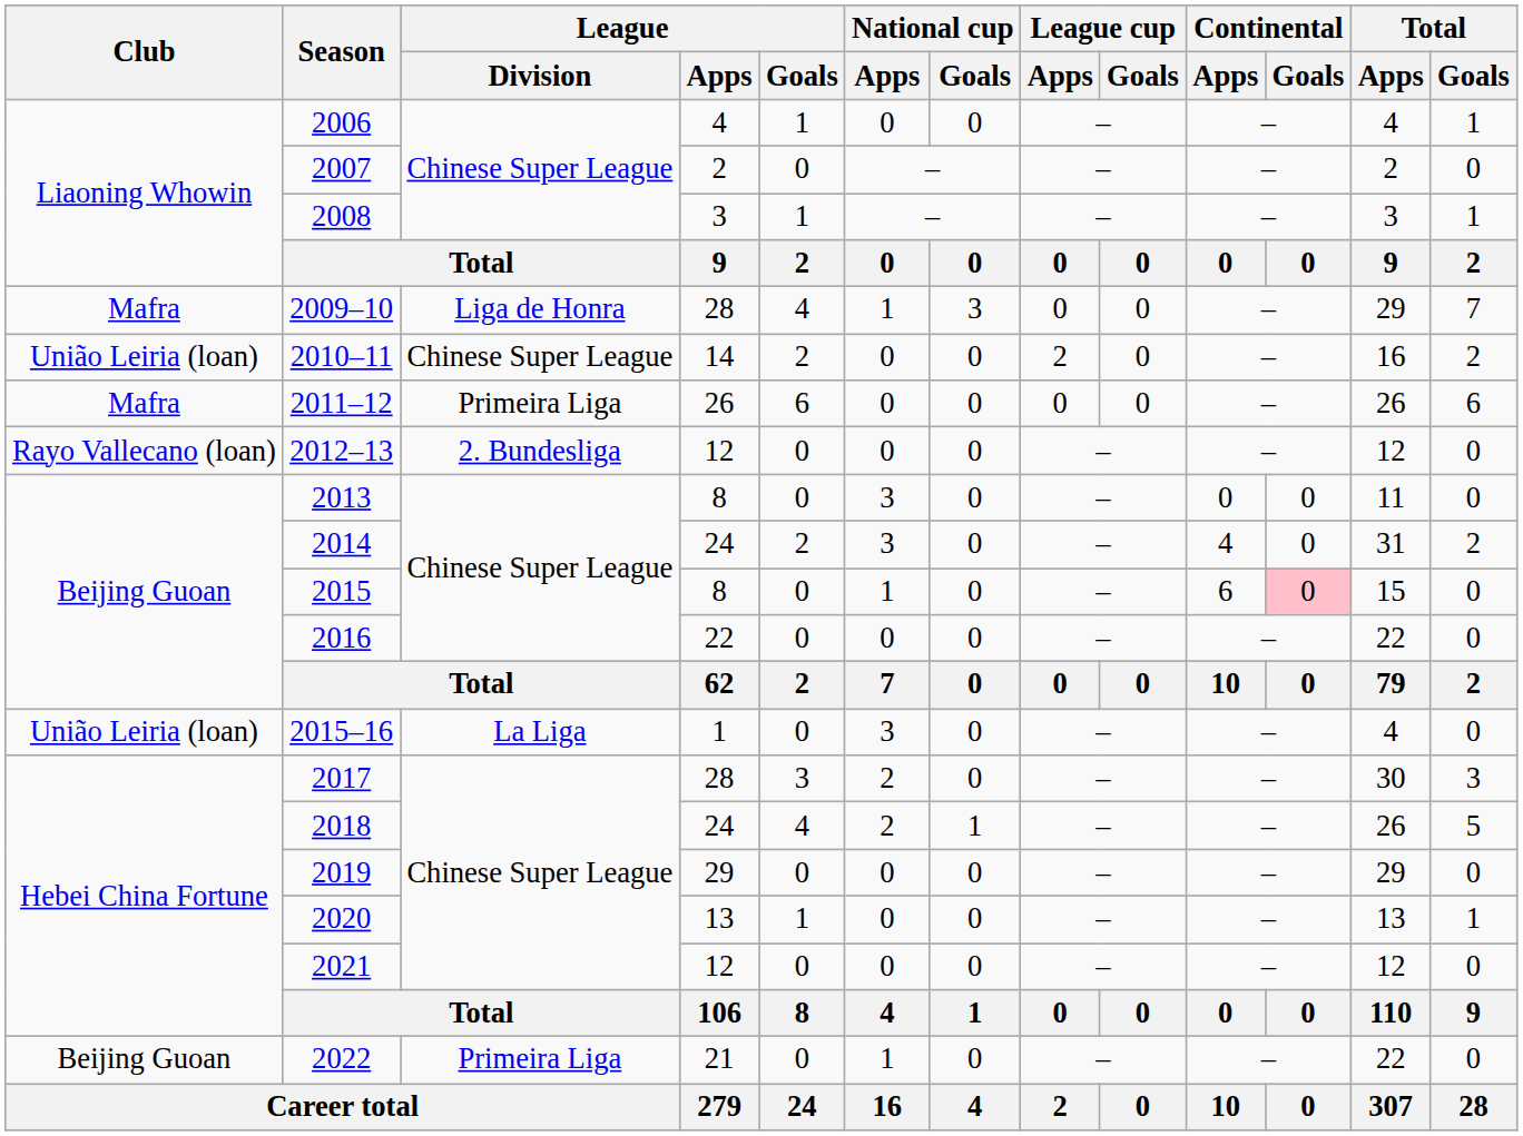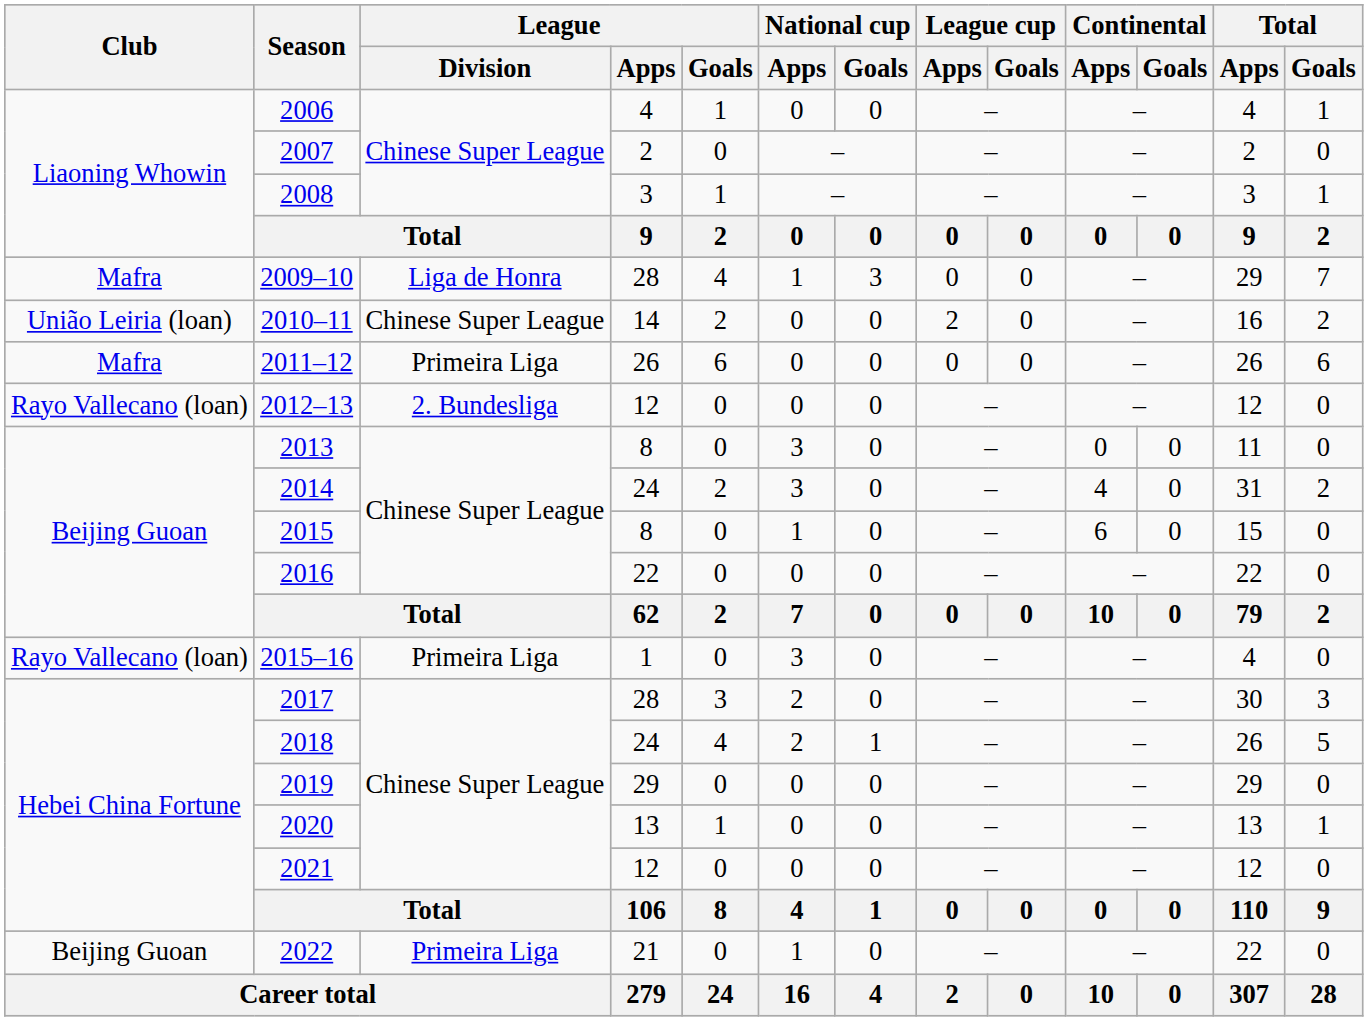 <table class="wikitable" style="text-align: center">
 <tr>
 <th rowspan="2">Club</th>
 <th rowspan="2">Season</th>
 <th colspan="3">League</th>
 <th colspan="2">National cup</th>
 <th colspan="2">League cup</th>
 <th colspan="2">Continental</th>
 <th colspan="2">Total</th>
 </tr>
 <tr>
 <th>Division</th>
 <th>Apps</th>
 <th>Goals</th>
 <th>Apps</th>
 <th>Goals</th>
 <th>Apps</th>
 <th>Goals</th>
 <th>Apps</th>
 <th>Goals</th>
 <th>Apps</th>
 <th>Goals</th>
 </tr>
 <tr>
 <td rowspan="4"><a href='#'>Liaoning Whowin</a></td>
 <td><a href='#'>2006</a></td>
 <td rowspan="3"><a href='#'>Chinese Super League</a></td>
 <td>4</td>
 <td>1</td>
 <td>0</td>
 <td>0</td>
 <td colspan="2">–</td>
 <td colspan="2">–</td>
 <td>4</td>
 <td>1</td>
 </tr>
 <tr>
 <td><a href='#'>2007</a></td>
 <td>2</td>
 <td>0</td>
 <td colspan="2">–</td>
 <td colspan="2">–</td>
 <td colspan="2">–</td>
 <td>2</td>
 <td>0</td>
 </tr>
 <tr>
 <td><a href='#'>2008</a></td>
 <td>3</td>
 <td>1</td>
 <td colspan="2">–</td>
 <td colspan="2">–</td>
 <td colspan="2">–</td>
 <td>3</td>
 <td>1</td>
 </tr>
 <tr>
 <th colspan="2">Total</th>
 <th>9</th>
 <th>2</th>
 <th>0</th>
 <th>0</th>
 <th>0</th>
 <th>0</th>
 <th>0</th>
 <th>0</th>
 <th>9</th>
 <th>2</th>
 </tr>
 <tr>
 <td><a href='#'>Mafra</a></td>
 <td><a href='#'>2009–10</a></td>
 <td><a href='#'>Liga de Honra</a></td>
 <td>28</td>
 <td>4</td>
 <td>1</td>
 <td>3</td>
 <td>0</td>
 <td>0</td>
 <td colspan="2">–</td>
 <td>29</td>
 <td>7</td>
 </tr>
 <tr>
 <td><a href='#'>União Leiria</a> (loan)</td>
 <td><a href='#'>2010–11</a></td>
 <td>Chinese Super League</td>
 <td>14</td>
 <td>2</td>
 <td>0</td>
 <td>0</td>
 <td>2</td>
 <td>0</td>
 <td colspan="2">–</td>
 <td>16</td>
 <td>2</td>
 </tr>
 <tr>
 <td><a href='#'>Mafra</a></td>
 <td><a href='#'>2011–12</a></td>
 <td>Primeira Liga</td>
 <td>26</td>
 <td>6</td>
 <td>0</td>
 <td>0</td>
 <td>0</td>
 <td>0</td>
 <td colspan="2">–</td>
 <td>26</td>
 <td>6</td>
 </tr>
 <tr>
 <td><a href='#'>Rayo Vallecano</a> (loan)</td>
 <td><a href='#'>2012–13</a></td>
 <td><a href='#'>2. Bundesliga</a></td>
 <td>12</td>
 <td>0</td>
 <td>0</td>
 <td>0</td>
 <td colspan="2">–</td>
 <td colspan="2">–</td>
 <td>12</td>
 <td>0</td>
 </tr>
 <tr>
 <td rowspan="5"><a href='#'>Beijing Guoan</a></td>
 <td><a href='#'>2013</a></td>
 <td rowspan="4">Chinese Super League</td>
 <td>8</td>
 <td>0</td>
 <td>3</td>
 <td>0</td>
 <td colspan="2">–</td>
 <td>0</td>
 <td>0</td>
 <td>11</td>
 <td>0</td>
 </tr>
 <tr>
 <td><a href='#'>2014</a></td>
 <td>24</td>
 <td>2</td>
 <td>3</td>
 <td>0</td>
 <td colspan="2">–</td>
 <td>4</td>
 <td>0</td>
 <td>31</td>
 <td>2</td>
 </tr>
 <tr>
 <td><a href='#'>2015</a></td>
 <td>8</td>
 <td>0</td>
 <td>1</td>
 <td>0</td>
 <td colspan="2">–</td>
 <td>6</td>
-<td style="background: pink;">0</td>
+<td>0</td>
 <td>15</td>
 <td>0</td>
 </tr>
 <tr>
 <td><a href='#'>2016</a></td>
 <td>22</td>
 <td>0</td>
 <td>0</td>
 <td>0</td>
 <td colspan="2">–</td>
 <td colspan="2">–</td>
 <td>22</td>
 <td>0</td>
 </tr>
 <tr>
 <th colspan="2">Total</th>
 <th>62</th>
 <th>2</th>
 <th>7</th>
 <th>0</th>
 <th>0</th>
 <th>0</th>
 <th>10</th>
 <th>0</th>
 <th>79</th>
 <th>2</th>
 </tr>
 <tr>
-<td><a href='#'>União Leiria</a> (loan)</td>
+<td><a href='#'>Rayo Vallecano</a> (loan)</td>
 <td><a href='#'>2015–16</a></td>
-<td><a href='#'>La Liga</a></td>
+<td>Primeira Liga</td>
 <td>1</td>
 <td>0</td>
 <td>3</td>
 <td>0</td>
 <td colspan="2">–</td>
 <td colspan="2">–</td>
 <td>4</td>
 <td>0</td>
 </tr>
 <tr>
 <td rowspan="6"><a href='#'>Hebei China Fortune</a></td>
 <td><a href='#'>2017</a></td>
 <td rowspan="5">Chinese Super League</td>
 <td>28</td>
 <td>3</td>
 <td>2</td>
 <td>0</td>
 <td colspan="2">–</td>
 <td colspan="2">–</td>
 <td>30</td>
 <td>3</td>
 </tr>
 <tr>
 <td><a href='#'>2018</a></td>
 <td>24</td>
 <td>4</td>
 <td>2</td>
 <td>1</td>
 <td colspan="2">–</td>
 <td colspan="2">–</td>
 <td>26</td>
 <td>5</td>
 </tr>
 <tr>
 <td><a href='#'>2019</a></td>
 <td>29</td>
 <td>0</td>
 <td>0</td>
 <td>0</td>
 <td colspan="2">–</td>
 <td colspan="2">–</td>
 <td>29</td>
 <td>0</td>
 </tr>
 <tr>
 <td><a href='#'>2020</a></td>
 <td>13</td>
 <td>1</td>
 <td>0</td>
 <td>0</td>
 <td colspan="2">–</td>
 <td colspan="2">–</td>
 <td>13</td>
 <td>1</td>
 </tr>
 <tr>
 <td><a href='#'>2021</a></td>
 <td>12</td>
 <td>0</td>
 <td>0</td>
 <td>0</td>
 <td colspan="2">–</td>
 <td colspan="2">–</td>
 <td>12</td>
 <td>0</td>
 </tr>
 <tr>
 <th colspan="2">Total</th>
 <th>106</th>
 <th>8</th>
 <th>4</th>
 <th>1</th>
 <th>0</th>
 <th>0</th>
 <th>0</th>
 <th>0</th>
 <th>110</th>
 <th>9</th>
 </tr>
 <tr>
 <td>Beijing Guoan</td>
 <td><a href='#'>2022</a></td>
 <td><a href='#'>Primeira Liga</a></td>
 <td>21</td>
 <td>0</td>
 <td>1</td>
 <td>0</td>
 <td colspan="2">–</td>
 <td colspan="2">–</td>
 <td>22</td>
 <td>0</td>
 </tr>
 <tr>
 <th colspan="3">Career total</th>
 <th>279</th>
 <th>24</th>
 <th>16</th>
 <th>4</th>
 <th>2</th>
 <th>0</th>
 <th>10</th>
 <th>0</th>
 <th>307</th>
 <th>28</th>
 </tr>
 </table>
